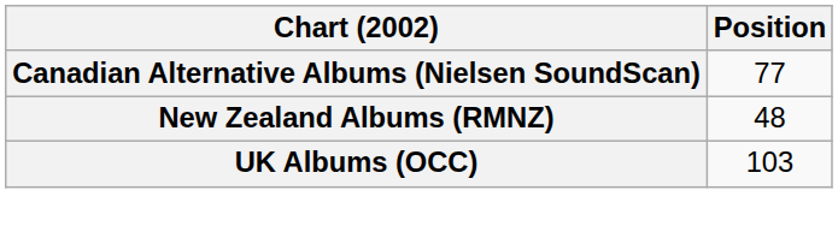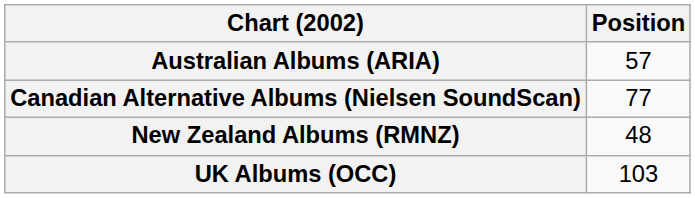 <table class="wikitable sortable plainrowheaders" style="text-align:center">
 <tr>
 <th>Chart (2002)</th>
 <th>Position</th>
+</tr>
+<tr>
+<th scope="row">Australian Albums (ARIA)</th>
+<td>57</td>
 </tr>
 <tr>
 <th scope="row">Canadian Alternative Albums (Nielsen SoundScan)</th>
 <td>77</td>
 </tr>
 <tr>
 <th scope="row">New Zealand Albums (RMNZ)</th>
 <td>48</td>
 </tr>
 <tr>
 <th scope="row">UK Albums (OCC)</th>
 <td>103</td>
 </tr>
 </table>
